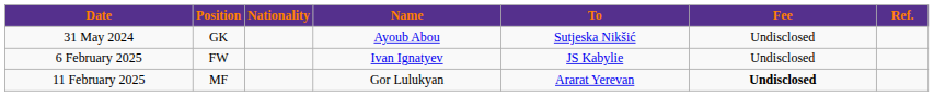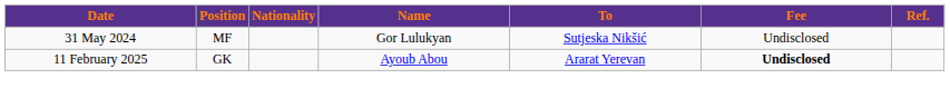 <table class="wikitable"  style="text-align:center; font-size:90%; ">
 <tr>
 <th style="background:#55308D; color:#FF7F00; width:200px;">Date</th>
 <th style="background:#55308D; color:#FF7F00; width:50px;">Position</th>
 <th style="background:#55308D; color:#FF7F00; width:50px;">Nationality</th>
 <th style="background:#55308D; color:#FF7F00; width:200px;">Name</th>
 <th style="background:#55308D; color:#FF7F00; width:200px;">To</th>
 <th style="background:#55308D; color:#FF7F00; width:200px;">Fee</th>
 <th style="background:#55308D; color:#FF7F00; width:50px;">Ref.</th>
 </tr>
 <tr>
 <td>31 May 2024</td>
-<td>GK</td>
+<td>MF</td>
 <td></td>
-<td><a href='#'>Ayoub Abou</a></td>
+<td>Gor Lulukyan</td>
 <td><a href='#'>Sutjeska Nikšić</a></td>
 <td>Undisclosed</td>
 <td></td>
 </tr>
 <tr>
-<td>6 February 2025</td>
-<td>FW</td>
+<td>11 February 2025</td>
+<td>GK</td>
 <td></td>
-<td><a href='#'>Ivan Ignatyev</a></td>
-<td><a href='#'>JS Kabylie</a></td>
-<td>Undisclosed</td>
-<td></td>
-</tr>
-<tr>
-<td>11 February 2025</td>
-<td>MF</td>
-<td></td>
-<td>Gor Lulukyan</td>
+<td><a href='#'>Ayoub Abou</a></td>
 <td><a href='#'>Ararat Yerevan</a></td>
 <td><strong>Undisclosed</strong></td>
 <td></td>
 </tr>
 </table>
